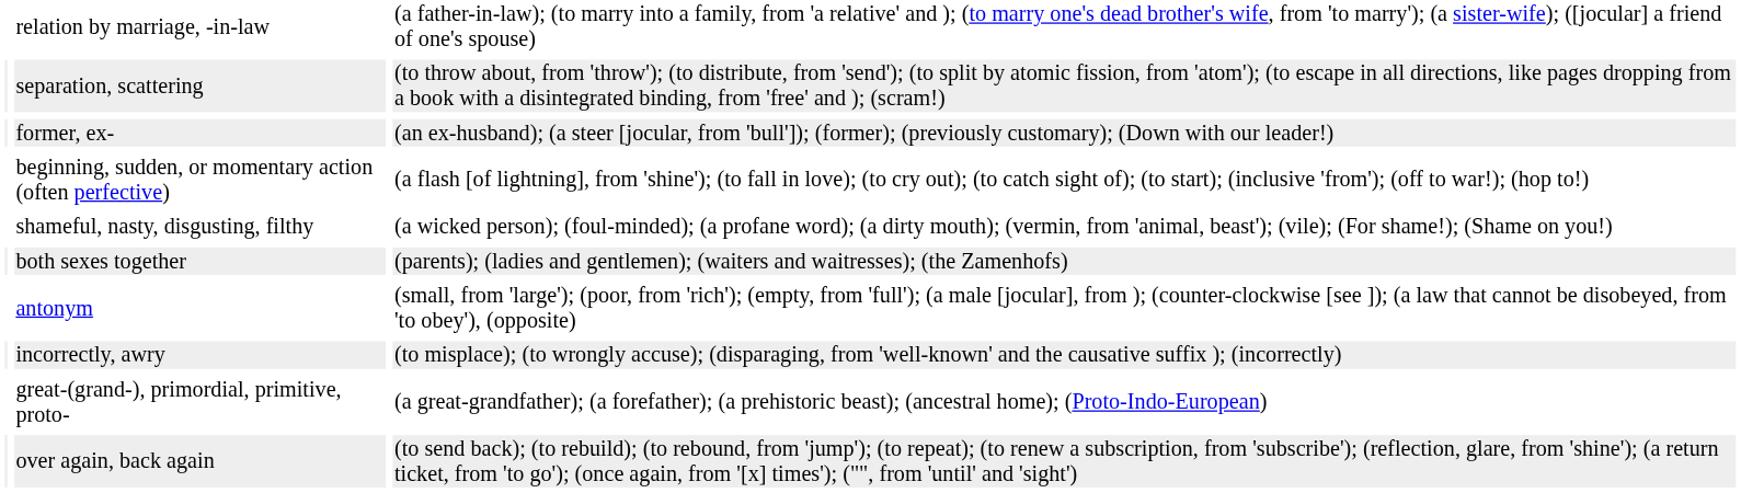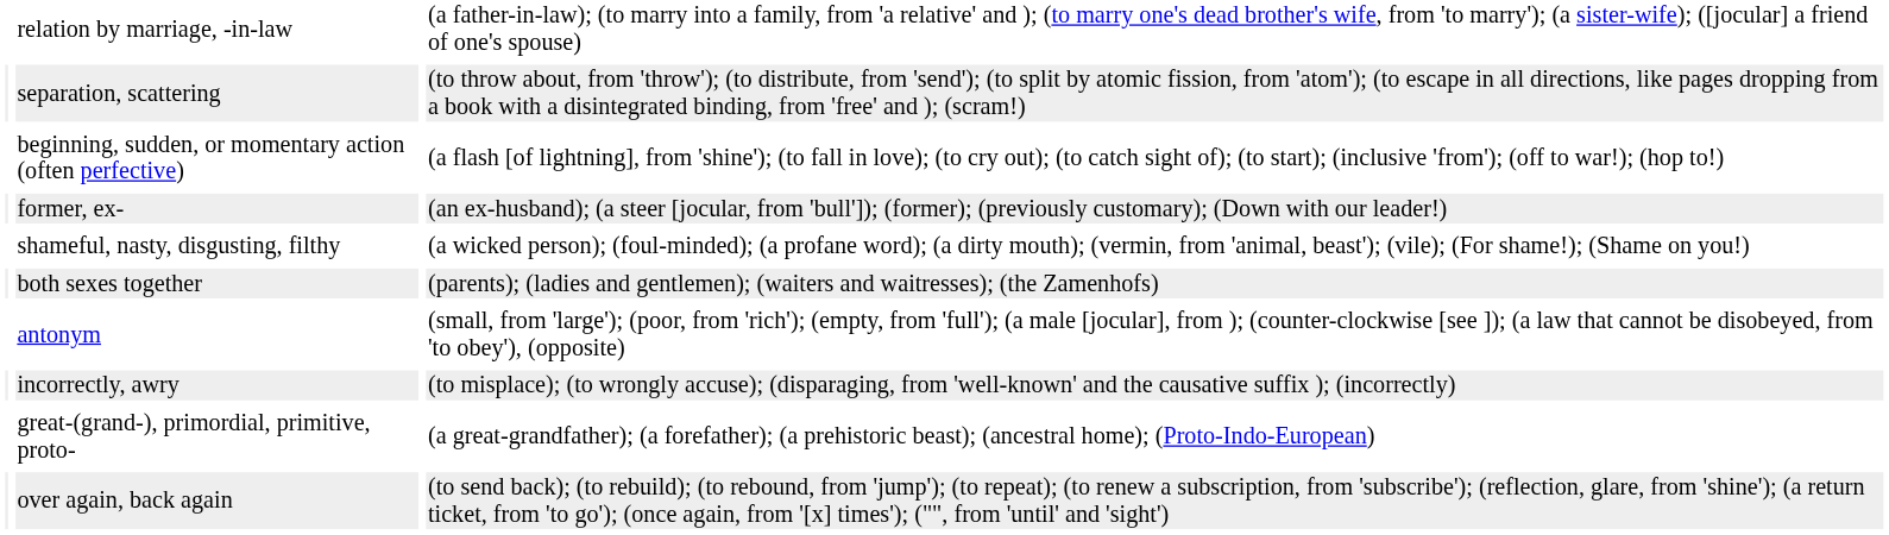 <table cellspacing=5 style="text-align: left;">
 <tr>
 <td></td>
 <td>relation by marriage, -in-law</td>
 <td> (a father-in-law);  (to marry into a family, from  'a relative' and );  (<a href='#'>to marry one's dead brother's wife</a>, from  'to marry');  (a <a href='#'>sister-wife</a>);  ([jocular] a friend of one's spouse)</td>
 </tr>
 <tr style="background:#EEE">
 <td></td>
 <td>separation, scattering</td>
 <td> (to throw about, from 'throw');  (to distribute, from 'send');  (to split by atomic fission, from 'atom');  (to escape in all directions, like pages dropping from a book with a disintegrated binding, from 'free' and );  (scram!)</td>
 </tr>
+<tr>
+<td></td>
+<td>beginning, sudden, or momentary action (often <a href='#'>perfective</a>)</td>
+<td> (a flash [of lightning], from 'shine');  (to fall in love);  (to cry out);  (to catch sight of);  (to start);  (inclusive 'from');  (off to war!);  (hop to!)</td>
+</tr>
 <tr style="background:#EEE">
 <td></td>
 <td>former, ex-</td>
 <td> (an ex-husband);  (a steer [jocular, from 'bull']);  (former);  (previously customary);  (Down with our leader!)</td>
-</tr>
-<tr>
-<td></td>
-<td>beginning, sudden, or momentary action (often <a href='#'>perfective</a>)</td>
-<td> (a flash [of lightning], from 'shine');  (to fall in love);  (to cry out);  (to catch sight of);  (to start);  (inclusive 'from');  (off to war!);  (hop to!)</td>
 </tr>
 <tr>
 <td></td>
 <td>shameful, nasty, disgusting, filthy</td>
 <td> (a wicked person);  (foul-minded);  (a profane word);  (a dirty mouth);  (vermin, from 'animal, beast');  (vile);  (For shame!);  (Shame on you!)</td>
 </tr>
 <tr style="background:#EEE">
 <td></td>
 <td>both sexes together</td>
 <td> (parents);  (ladies and gentlemen);  (waiters and waitresses);  (the Zamenhofs)</td>
 </tr>
 <tr>
 <td></td>
 <td><a href='#'>antonym</a></td>
 <td> (small, from 'large');  (poor, from 'rich');  (empty, from 'full');  (a male [jocular], from );  (counter-clockwise [see ]);  (a law that cannot be disobeyed, from  'to obey'),  (opposite)</td>
 </tr>
 <tr style="background:#EEE">
 <td></td>
 <td>incorrectly, awry</td>
 <td> (to misplace);  (to wrongly accuse);  (disparaging, from  'well-known' and the causative suffix );  (incorrectly)</td>
 </tr>
 <tr>
 <td></td>
 <td>great-(grand-), primordial, primitive, proto-</td>
 <td> (a great-grandfather);  (a forefather);  (a prehistoric beast);  (ancestral home);  (<a href='#'>Proto-Indo-European</a>)</td>
 </tr>
 <tr style="background:#EEE">
 <td></td>
 <td>over again, back again</td>
 <td> (to send back);  (to rebuild);  (to rebound, from 'jump');  (to repeat);  (to renew a subscription, from 'subscribe');  (reflection, glare, from 'shine');  (a return ticket, from  'to go');  (once again, from '[x] times');  ("", from  'until' and  'sight')</td>
 </tr>
 </table>
